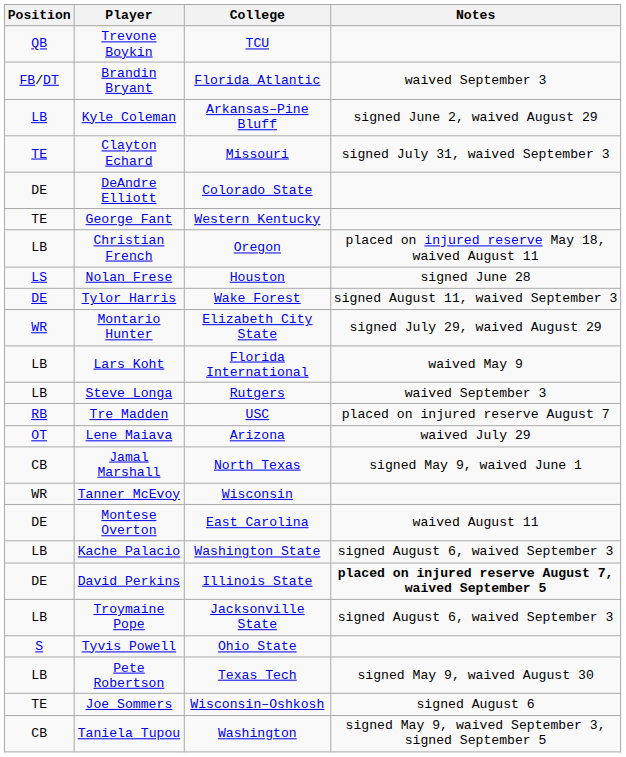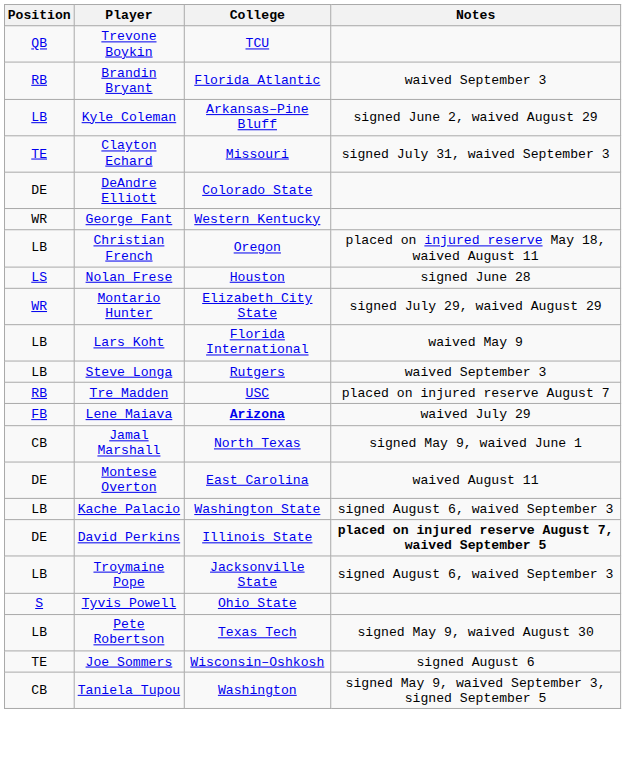 <table class="wikitable" style="text-align:center">
 <tr>
 <th>Position</th>
 <th>Player</th>
 <th>College</th>
 <th>Notes</th>
 </tr>
 <tr>
 <td><a href='#'>QB</a></td>
 <td><a href='#'>Trevone Boykin</a></td>
 <td><a href='#'>TCU</a></td>
 <td></td>
 </tr>
 <tr>
-<td><a href='#'>FB</a>/<a href='#'>DT</a></td>
+<td><a href='#'>RB</a></td>
 <td><a href='#'>Brandin Bryant</a></td>
 <td><a href='#'>Florida Atlantic</a></td>
 <td>waived September 3</td>
 </tr>
 <tr>
 <td><a href='#'>LB</a></td>
 <td><a href='#'>Kyle Coleman</a></td>
 <td><a href='#'>Arkansas–Pine Bluff</a></td>
 <td>signed June 2, waived August 29</td>
 </tr>
 <tr>
 <td><a href='#'>TE</a></td>
 <td><a href='#'>Clayton Echard</a></td>
 <td><a href='#'>Missouri</a></td>
 <td>signed July 31, waived September 3</td>
 </tr>
 <tr>
 <td>DE</td>
 <td><a href='#'>DeAndre Elliott</a></td>
 <td><a href='#'>Colorado State</a></td>
 <td></td>
 </tr>
 <tr>
-<td>TE</td>
+<td>WR</td>
 <td><a href='#'>George Fant</a></td>
 <td><a href='#'>Western Kentucky</a></td>
 <td></td>
 </tr>
 <tr>
 <td>LB</td>
 <td><a href='#'>Christian French</a></td>
 <td><a href='#'>Oregon</a></td>
 <td>placed on <a href='#'>injured reserve</a> May 18, waived August 11</td>
 </tr>
 <tr>
 <td><a href='#'>LS</a></td>
 <td><a href='#'>Nolan Frese</a></td>
 <td><a href='#'>Houston</a></td>
 <td>signed June 28</td>
-</tr>
-<tr>
-<td><a href='#'>DE</a></td>
-<td><a href='#'>Tylor Harris</a></td>
-<td><a href='#'>Wake Forest</a></td>
-<td>signed August 11, waived September 3</td>
 </tr>
 <tr>
 <td><a href='#'>WR</a></td>
 <td><a href='#'>Montario Hunter</a></td>
 <td><a href='#'>Elizabeth City State</a></td>
 <td>signed July 29, waived August 29</td>
 </tr>
 <tr>
 <td>LB</td>
 <td><a href='#'>Lars Koht</a></td>
 <td><a href='#'>Florida International</a></td>
 <td>waived May 9</td>
 </tr>
 <tr>
 <td>LB</td>
 <td><a href='#'>Steve Longa</a></td>
 <td><a href='#'>Rutgers</a></td>
 <td>waived September 3</td>
 </tr>
 <tr>
 <td><a href='#'>RB</a></td>
 <td><a href='#'>Tre Madden</a></td>
 <td><a href='#'>USC</a></td>
 <td>placed on injured reserve August 7</td>
 </tr>
 <tr>
-<td><a href='#'>OT</a></td>
+<td><a href='#'>FB</a></td>
 <td><a href='#'>Lene Maiava</a></td>
-<td><a href='#'>Arizona</a></td>
+<td><strong><a href='#'>Arizona</a></strong></td>
 <td>waived July 29</td>
 </tr>
 <tr>
 <td>CB</td>
 <td><a href='#'>Jamal Marshall</a></td>
 <td><a href='#'>North Texas</a></td>
 <td>signed May 9, waived June 1</td>
-</tr>
-<tr>
-<td>WR</td>
-<td><a href='#'>Tanner McEvoy</a></td>
-<td><a href='#'>Wisconsin</a></td>
-<td></td>
 </tr>
 <tr>
 <td>DE</td>
 <td><a href='#'>Montese Overton</a></td>
 <td><a href='#'>East Carolina</a></td>
 <td>waived August 11</td>
 </tr>
 <tr>
 <td>LB</td>
 <td><a href='#'>Kache Palacio</a></td>
 <td><a href='#'>Washington State</a></td>
 <td>signed August 6, waived September 3</td>
 </tr>
 <tr>
 <td>DE</td>
 <td><a href='#'>David Perkins</a></td>
 <td><a href='#'>Illinois State</a></td>
 <td><strong>placed on injured reserve August 7, waived September 5</strong></td>
 </tr>
 <tr>
 <td>LB</td>
 <td><a href='#'>Troymaine Pope</a></td>
 <td><a href='#'>Jacksonville State</a></td>
 <td>signed August 6, waived September 3</td>
 </tr>
 <tr>
 <td><a href='#'>S</a></td>
 <td><a href='#'>Tyvis Powell</a></td>
 <td><a href='#'>Ohio State</a></td>
 <td></td>
 </tr>
 <tr>
 <td>LB</td>
 <td><a href='#'>Pete Robertson</a></td>
 <td><a href='#'>Texas Tech</a></td>
 <td>signed May 9, waived August 30</td>
 </tr>
 <tr>
 <td>TE</td>
 <td><a href='#'>Joe Sommers</a></td>
 <td><a href='#'>Wisconsin–Oshkosh</a></td>
 <td>signed August 6</td>
 </tr>
 <tr>
 <td>CB</td>
 <td><a href='#'>Taniela Tupou</a></td>
 <td><a href='#'>Washington</a></td>
 <td>signed May 9, waived September 3, signed September 5</td>
 </tr>
 </table>
